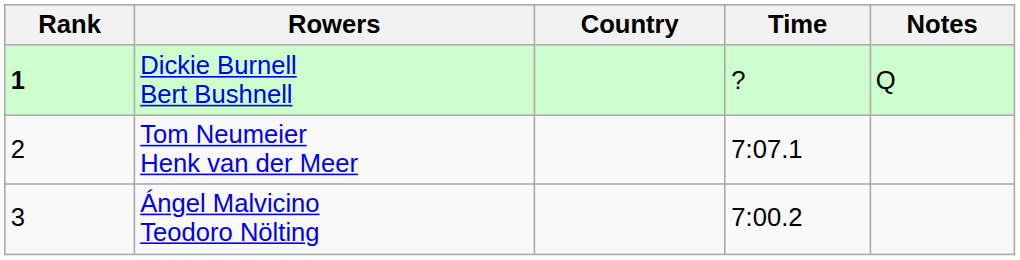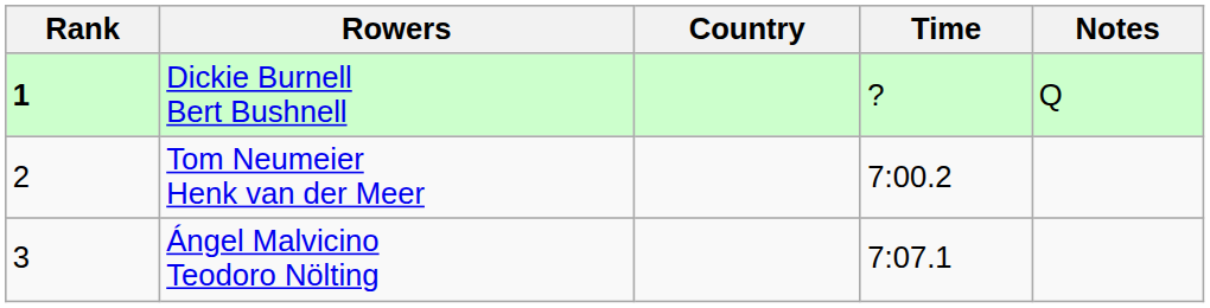 <table class="wikitable" width=50%>
 <tr>
 <th>Rank</th>
 <th>Rowers</th>
 <th>Country</th>
 <th>Time</th>
 <th>Notes</th>
 </tr>
 <tr bgcolor=ccffcc>
 <td><strong>1</strong></td>
 <td><a href='#'>Dickie Burnell</a><br><a href='#'>Bert Bushnell</a></td>
 <td></td>
 <td>?</td>
 <td>Q</td>
 </tr>
 <tr>
 <td>2</td>
 <td><a href='#'>Tom Neumeier</a><br><a href='#'>Henk van der Meer</a></td>
 <td></td>
-<td>7:07.1</td>
+<td>7:00.2</td>
 <td></td>
 </tr>
 <tr>
 <td>3</td>
 <td><a href='#'>Ángel Malvicino</a><br><a href='#'>Teodoro Nölting</a></td>
 <td></td>
-<td>7:00.2</td>
+<td>7:07.1</td>
 <td></td>
 </tr>
 </table>
